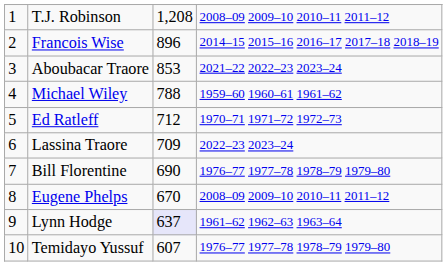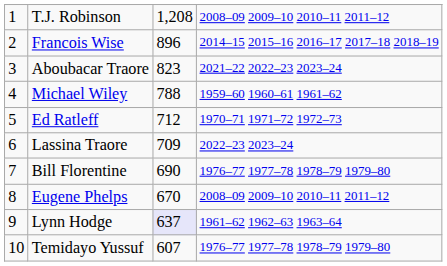 <table class="wikitable">
 <tr>
 </tr>
 <tr>
 <td>1</td>
 <td>T.J. Robinson</td>
 <td>1,208</td>
 <td style="font-size:80%;"><a href='#'>2008–09</a> <a href='#'>2009–10</a> <a href='#'>2010–11</a> <a href='#'>2011–12</a></td>
 </tr>
 <tr>
 <td>2</td>
 <td><a href='#'>Francois Wise</a></td>
 <td>896</td>
 <td style="font-size:80%;"><a href='#'>2014–15</a> <a href='#'>2015–16</a> <a href='#'>2016–17</a> <a href='#'>2017–18</a> <a href='#'>2018–19</a></td>
 </tr>
 <tr>
 <td>3</td>
 <td>Aboubacar Traore</td>
-<td>853</td>
+<td>823</td>
 <td style="font-size:80%;"><a href='#'>2021–22</a> <a href='#'>2022–23</a> <a href='#'>2023–24</a></td>
 </tr>
 <tr>
 <td>4</td>
 <td><a href='#'>Michael Wiley</a></td>
 <td>788</td>
 <td style="font-size:80%;"><a href='#'>1959–60</a> <a href='#'>1960–61</a> <a href='#'>1961–62</a></td>
 </tr>
 <tr>
 <td>5</td>
 <td><a href='#'>Ed Ratleff</a></td>
 <td>712</td>
 <td style="font-size:80%;"><a href='#'>1970–71</a> <a href='#'>1971–72</a> <a href='#'>1972–73</a></td>
 </tr>
 <tr>
 <td>6</td>
 <td>Lassina Traore</td>
 <td>709</td>
 <td style="font-size:80%;"><a href='#'>2022–23</a> <a href='#'>2023–24</a></td>
 </tr>
 <tr>
 <td>7</td>
 <td>Bill Florentine</td>
 <td>690</td>
 <td style="font-size:80%;"><a href='#'>1976–77</a> <a href='#'>1977–78</a> <a href='#'>1978–79</a> <a href='#'>1979–80</a></td>
 </tr>
 <tr>
 <td>8</td>
 <td><a href='#'>Eugene Phelps</a></td>
 <td>670</td>
 <td style="font-size:80%;"><a href='#'>2008–09</a> <a href='#'>2009–10</a> <a href='#'>2010–11</a> <a href='#'>2011–12</a></td>
 </tr>
 <tr>
 <td>9</td>
 <td>Lynn Hodge</td>
 <td style="background: lavender;">637</td>
 <td style="font-size:80%;"><a href='#'>1961–62</a> <a href='#'>1962–63</a> <a href='#'>1963–64</a></td>
 </tr>
 <tr>
 <td>10</td>
 <td>Temidayo Yussuf</td>
 <td>607</td>
 <td style="font-size:80%;"><a href='#'>1976–77</a> <a href='#'>1977–78</a> <a href='#'>1978–79</a> <a href='#'>1979–80</a></td>
 </tr>
 </table>
